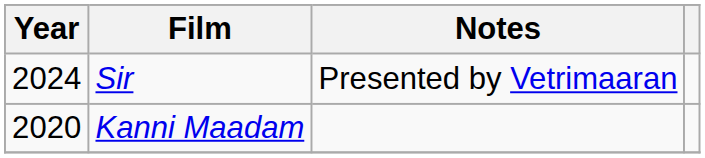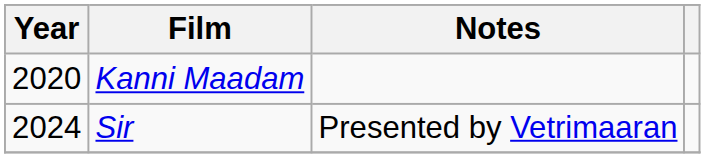 <table class="wikitable sortable">
 <tr>
 <th>Year</th>
 <th>Film</th>
 <th>Notes</th>
 <th class=unsortable></th>
 </tr>
 <tr>
+<td>2020</td>
+<td><em><a href='#'>Kanni Maadam</a></em></td>
+<td></td>
+<td></td>
+</tr>
+<tr>
 <td>2024</td>
 <td><em><a href='#'>Sir</a></em></td>
 <td>Presented by <a href='#'>Vetrimaaran</a></td>
 <td></td>
 </tr>
 <tr>
-<td>2020</td>
-<td><em><a href='#'>Kanni Maadam</a></em></td>
-<td></td>
-<td></td>
-</tr>
-<tr>
 </tr>
 </table>
